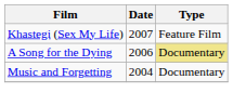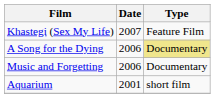 <table class="wikitable">
 <tr>
 <th>Film</th>
 <th>Date</th>
 <th>Type</th>
 </tr>
 <tr>
 <td><a href='#'>Khastegi</a> (<a href='#'>Sex My Life</a>)</td>
 <td>2007</td>
 <td>Feature Film</td>
 </tr>
 <tr>
 <td><a href='#'>A Song for the Dying</a></td>
 <td>2006</td>
 <td style="background: khaki;">Documentary</td>
 </tr>
 <tr>
 <td><a href='#'>Music and Forgetting</a></td>
-<td>2004</td>
+<td>2006</td>
 <td>Documentary</td>
+</tr>
+<tr>
+<td><a href='#'>Aquarium</a></td>
+<td>2001</td>
+<td>short film</td>
 </tr>
 <tr>
 </tr>
 </table>
